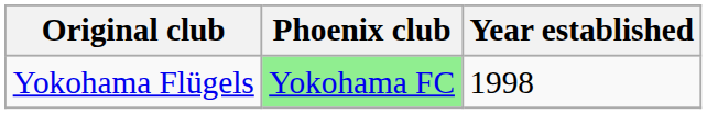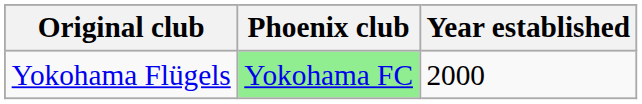 <table class="wikitable">
 <tr>
 <th>Original club</th>
 <th>Phoenix club</th>
 <th>Year established</th>
 </tr>
 <tr>
 <td><a href='#'>Yokohama Flügels</a></td>
 <td style="background: lightgreen;"><a href='#'>Yokohama FC</a></td>
-<td>1998</td>
+<td>2000</td>
 </tr>
 </table>
